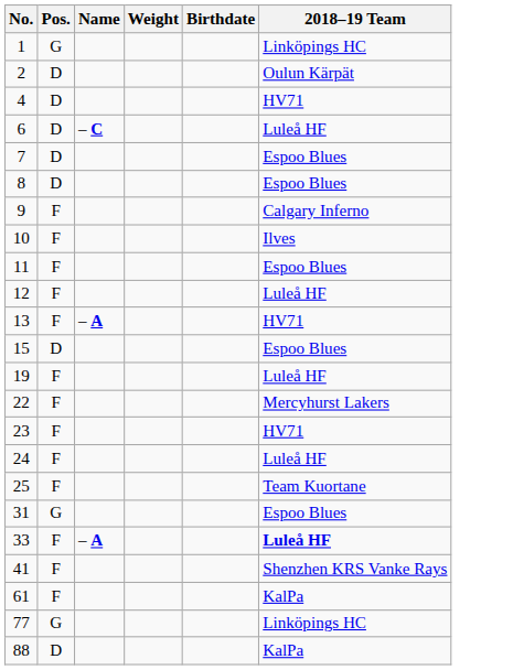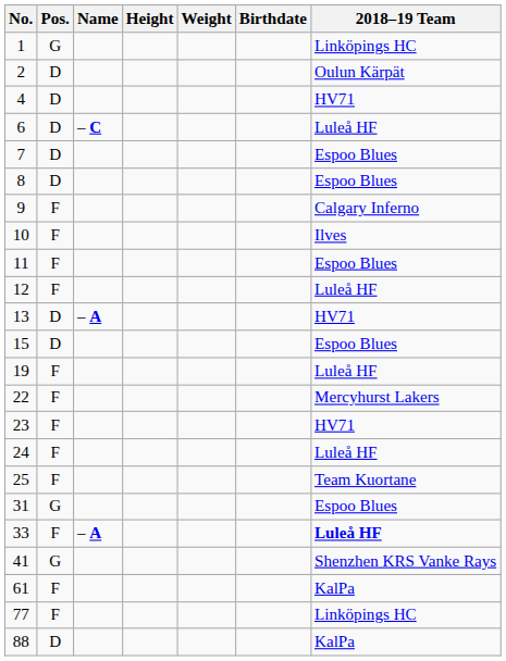 <table class="wikitable sortable" style="font-size: 90%; text-align: center;">
 <tr>
 <th>No.</th>
 <th>Pos.</th>
 <th>Name</th>
+<th>Height</th>
 <th>Weight</th>
 <th>Birthdate</th>
 <th>2018–19 Team</th>
 </tr>
 <tr>
 <td>1</td>
 <td>G</td>
 <td align=left></td>
 <td></td>
 <td></td>
+<td></td>
 <td style="text-align:left;"> <a href='#'>Linköpings HC</a></td>
 </tr>
 <tr>
 <td>2</td>
 <td>D</td>
 <td align=left></td>
+<td></td>
 <td></td>
 <td></td>
 <td style="text-align:left;"> <a href='#'>Oulun Kärpät</a></td>
 </tr>
 <tr>
 <td>4</td>
 <td>D</td>
 <td align=left></td>
 <td></td>
 <td></td>
+<td></td>
 <td style="text-align:left;"> <a href='#'>HV71</a></td>
 </tr>
 <tr>
 <td>6</td>
 <td>D</td>
 <td align=left> – <strong><a href='#'>C</a></strong></td>
+<td></td>
 <td></td>
 <td></td>
 <td style="text-align:left;"> <a href='#'>Luleå HF</a></td>
 </tr>
 <tr>
 <td>7</td>
 <td>D</td>
 <td align=left></td>
 <td></td>
 <td></td>
+<td></td>
 <td style="text-align:left;"> <a href='#'>Espoo Blues</a></td>
 </tr>
 <tr>
 <td>8</td>
 <td>D</td>
 <td align=left></td>
+<td></td>
 <td></td>
 <td></td>
 <td style="text-align:left;"> <a href='#'>Espoo Blues</a></td>
 </tr>
 <tr>
 <td>9</td>
 <td>F</td>
 <td align=left></td>
 <td></td>
 <td></td>
+<td></td>
 <td style="text-align:left;"> <a href='#'>Calgary Inferno</a></td>
 </tr>
 <tr>
 <td>10</td>
 <td>F</td>
 <td align=left></td>
+<td></td>
 <td></td>
 <td></td>
 <td style="text-align:left;"> <a href='#'>Ilves</a></td>
 </tr>
 <tr>
 <td>11</td>
 <td>F</td>
 <td align=left></td>
 <td></td>
 <td></td>
+<td></td>
 <td style="text-align:left;"> <a href='#'>Espoo Blues</a></td>
 </tr>
 <tr>
 <td>12</td>
 <td>F</td>
 <td align=left></td>
 <td></td>
 <td></td>
+<td></td>
 <td style="text-align:left;"> <a href='#'>Luleå HF</a></td>
 </tr>
 <tr>
 <td>13</td>
-<td>F</td>
+<td>D</td>
 <td align=left> – <strong><a href='#'>A</a></strong></td>
+<td></td>
 <td></td>
 <td></td>
 <td style="text-align:left;"> <a href='#'>HV71</a></td>
 </tr>
 <tr>
 <td>15</td>
 <td>D</td>
 <td align=left></td>
 <td></td>
 <td></td>
+<td></td>
 <td style="text-align:left;"> <a href='#'>Espoo Blues</a></td>
 </tr>
 <tr>
 <td>19</td>
 <td>F</td>
 <td align=left></td>
+<td></td>
 <td></td>
 <td></td>
 <td style="text-align:left;"> <a href='#'>Luleå HF</a></td>
 </tr>
 <tr>
 <td>22</td>
 <td>F</td>
 <td align=left></td>
 <td></td>
 <td></td>
+<td></td>
 <td style="text-align:left;"> <a href='#'>Mercyhurst Lakers</a></td>
 </tr>
 <tr>
 <td>23</td>
 <td>F</td>
 <td align=left></td>
+<td></td>
 <td></td>
 <td></td>
 <td style="text-align:left;"> <a href='#'>HV71</a></td>
 </tr>
 <tr>
 <td>24</td>
 <td>F</td>
 <td align=left></td>
 <td></td>
 <td></td>
+<td></td>
 <td style="text-align:left;"> <a href='#'>Luleå HF</a></td>
 </tr>
 <tr>
 <td>25</td>
 <td>F</td>
 <td align=left></td>
+<td></td>
 <td></td>
 <td></td>
 <td style="text-align:left;"> <a href='#'>Team Kuortane</a></td>
 </tr>
 <tr>
 <td>31</td>
 <td>G</td>
 <td align=left></td>
 <td></td>
 <td></td>
+<td></td>
 <td style="text-align:left;"> <a href='#'>Espoo Blues</a></td>
 </tr>
 <tr>
 <td>33</td>
 <td>F</td>
 <td align=left> – <strong><a href='#'>A</a></strong></td>
 <td></td>
 <td></td>
+<td></td>
 <td style="text-align:left;"><strong> <a href='#'>Luleå HF</a></strong></td>
 </tr>
 <tr>
 <td>41</td>
-<td>F</td>
+<td>G</td>
 <td align=left></td>
+<td></td>
 <td></td>
 <td></td>
 <td style="text-align:left;"> <a href='#'>Shenzhen KRS Vanke Rays</a></td>
 </tr>
 <tr>
 <td>61</td>
 <td>F</td>
 <td align=left></td>
 <td></td>
 <td></td>
+<td></td>
 <td style="text-align:left;"> <a href='#'>KalPa</a></td>
 </tr>
 <tr>
 <td>77</td>
-<td>G</td>
+<td>F</td>
 <td align=left></td>
+<td></td>
 <td></td>
 <td></td>
 <td style="text-align:left;"> <a href='#'>Linköpings HC</a></td>
 </tr>
 <tr>
 <td>88</td>
 <td>D</td>
 <td align=left></td>
 <td></td>
 <td></td>
+<td></td>
 <td style="text-align:left;"> <a href='#'>KalPa</a></td>
 </tr>
 </table>
